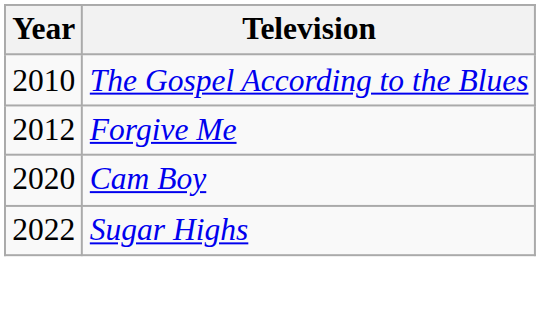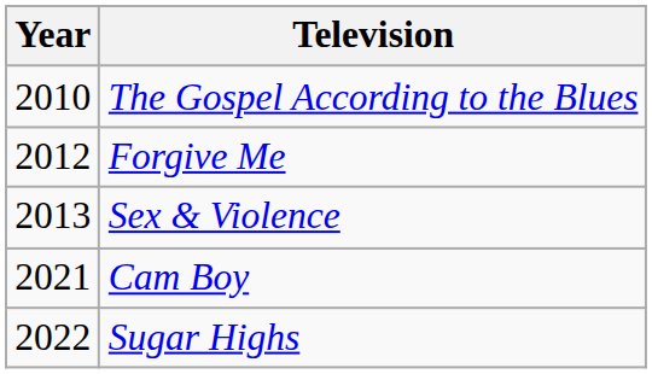 <table class="wikitable">
 <tr>
 <th>Year</th>
 <th>Television</th>
 </tr>
 <tr>
 <td>2010</td>
 <td><em><a href='#'>The Gospel According to the Blues</a></em></td>
 </tr>
 <tr>
 <td>2012</td>
 <td><em><a href='#'>Forgive Me</a></em></td>
 </tr>
 <tr>
-<td>2020</td>
+<td>2013</td>
+<td><em><a href='#'>Sex & Violence</a></em></td>
+</tr>
+<tr>
+<td>2021</td>
 <td><em><a href='#'>Cam Boy</a></em></td>
 </tr>
 <tr>
 <td>2022</td>
 <td><em><a href='#'>Sugar Highs</a></em></td>
 </tr>
 </table>
